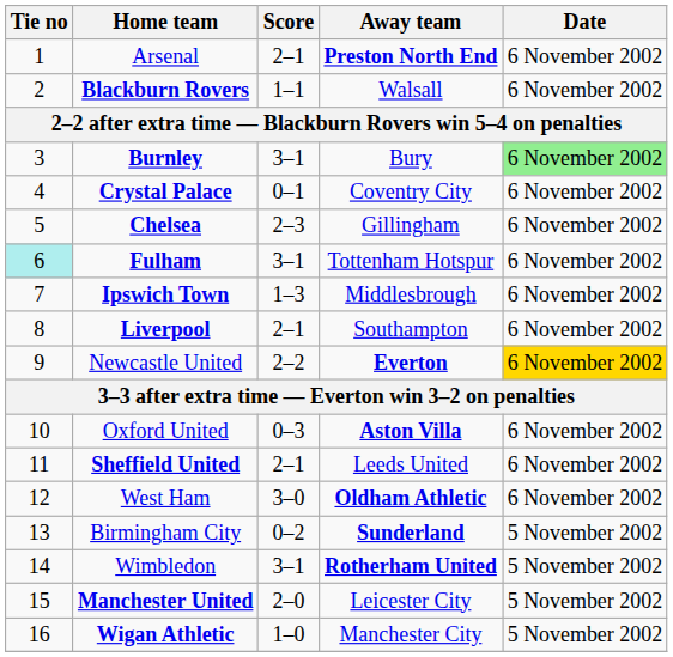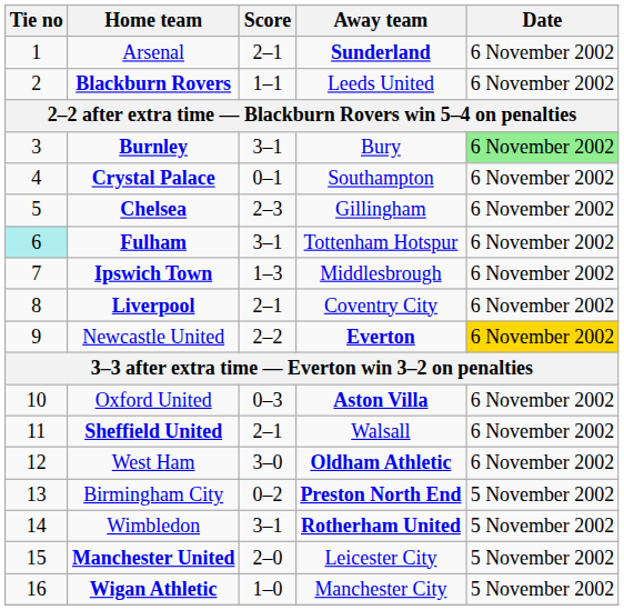 <table class="wikitable" style="text-align: center">
 <tr>
 <th>Tie no</th>
 <th>Home team</th>
 <th>Score</th>
 <th>Away team</th>
 <th>Date</th>
 </tr>
 <tr>
 <td>1</td>
 <td><a href='#'>Arsenal</a></td>
 <td>2–1</td>
-<td><strong><a href='#'>Preston North End</a></strong></td>
+<td><strong><a href='#'>Sunderland</a></strong></td>
 <td>6 November 2002</td>
 </tr>
 <tr>
 <td>2</td>
 <td><strong><a href='#'>Blackburn Rovers</a></strong></td>
 <td>1–1</td>
-<td><a href='#'>Walsall</a></td>
+<td><a href='#'>Leeds United</a></td>
 <td>6 November 2002</td>
 </tr>
 <tr>
 <th colspan="5">2–2 after extra time — Blackburn Rovers win 5–4 on penalties</th>
 </tr>
 <tr>
 <td>3</td>
 <td><strong><a href='#'>Burnley</a></strong></td>
 <td>3–1</td>
 <td><a href='#'>Bury</a></td>
 <td style="background: lightgreen;">6 November 2002</td>
 </tr>
 <tr>
 <td>4</td>
 <td><strong><a href='#'>Crystal Palace</a></strong></td>
 <td>0–1</td>
-<td><a href='#'>Coventry City</a></td>
+<td><a href='#'>Southampton</a></td>
 <td>6 November 2002</td>
 </tr>
 <tr>
 <td>5</td>
 <td><strong><a href='#'>Chelsea</a></strong></td>
 <td>2–3</td>
 <td><a href='#'>Gillingham</a></td>
 <td>6 November 2002</td>
 </tr>
 <tr>
 <td style="background: paleturquoise;">6</td>
 <td><strong><a href='#'>Fulham</a></strong></td>
 <td>3–1</td>
 <td><a href='#'>Tottenham Hotspur</a></td>
 <td>6 November 2002</td>
 </tr>
 <tr>
 <td>7</td>
 <td><strong><a href='#'>Ipswich Town</a></strong></td>
 <td>1–3</td>
 <td><a href='#'>Middlesbrough</a></td>
 <td>6 November 2002</td>
 </tr>
 <tr>
 <td>8</td>
 <td><strong><a href='#'>Liverpool</a></strong></td>
 <td>2–1</td>
-<td><a href='#'>Southampton</a></td>
+<td><a href='#'>Coventry City</a></td>
 <td>6 November 2002</td>
 </tr>
 <tr>
 <td>9</td>
 <td><a href='#'>Newcastle United</a></td>
 <td>2–2</td>
 <td><strong><a href='#'>Everton</a></strong></td>
 <td style="background: gold;">6 November 2002</td>
 </tr>
 <tr>
 <th colspan="5">3–3 after extra time — Everton win 3–2 on penalties</th>
 </tr>
 <tr>
 <td>10</td>
 <td><a href='#'>Oxford United</a></td>
 <td>0–3</td>
 <td><strong><a href='#'>Aston Villa</a></strong></td>
 <td>6 November 2002</td>
 </tr>
 <tr>
 <td>11</td>
 <td><strong><a href='#'>Sheffield United</a></strong></td>
 <td>2–1</td>
-<td><a href='#'>Leeds United</a></td>
+<td><a href='#'>Walsall</a></td>
 <td>6 November 2002</td>
 </tr>
 <tr>
 <td>12</td>
 <td><a href='#'>West Ham</a></td>
 <td>3–0</td>
 <td><strong><a href='#'>Oldham Athletic</a></strong></td>
 <td>6 November 2002</td>
 </tr>
 <tr>
 <td>13</td>
 <td><a href='#'>Birmingham City</a></td>
 <td>0–2</td>
-<td><strong><a href='#'>Sunderland</a></strong></td>
+<td><strong><a href='#'>Preston North End</a></strong></td>
 <td>5 November 2002</td>
 </tr>
 <tr>
 <td>14</td>
 <td><a href='#'>Wimbledon</a></td>
 <td>3–1</td>
 <td><strong><a href='#'>Rotherham United</a></strong></td>
 <td>5 November 2002</td>
 </tr>
 <tr>
 <td>15</td>
 <td><strong><a href='#'>Manchester United</a></strong></td>
 <td>2–0</td>
 <td><a href='#'>Leicester City</a></td>
 <td>5 November 2002</td>
 </tr>
 <tr>
 <td>16</td>
 <td><strong><a href='#'>Wigan Athletic</a></strong></td>
 <td>1–0</td>
 <td><a href='#'>Manchester City</a></td>
 <td>5 November 2002</td>
 </tr>
 <tr>
 </tr>
 </table>
